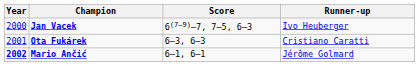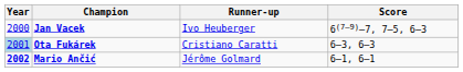 <table class="wikitable">
 <tr>
 <th>Year</th>
 <th width="200">Champion</th>
+<th width="200">Runner-up</th>
 <th width="175">Score</th>
-<th width="200">Runner-up</th>
 </tr>
 <tr>
 <td><a href='#'>2000</a></td>
 <td> <strong><a href='#'>Jan Vacek</a></strong></td>
+<td> <a href='#'>Ivo Heuberger</a></td>
 <td>6<sup>(7–9)</sup>–7, 7–5, 6–3</td>
-<td> <a href='#'>Ivo Heuberger</a></td>
 </tr>
 <tr>
-<td><a href='#'>2001</a></td>
+<td style="background: lightblue;"><a href='#'>2001</a></td>
 <td> <strong><a href='#'>Ota Fukárek</a></strong></td>
+<td> <a href='#'>Cristiano Caratti</a></td>
 <td>6–3, 6–3</td>
-<td> <a href='#'>Cristiano Caratti</a></td>
 </tr>
 <tr>
 <td><strong><a href='#'>2002</a></strong></td>
 <td> <strong><a href='#'>Mario Ančić</a></strong></td>
+<td> <a href='#'>Jérôme Golmard</a></td>
 <td>6–1, 6–1</td>
-<td> <a href='#'>Jérôme Golmard</a></td>
 </tr>
 </table>
